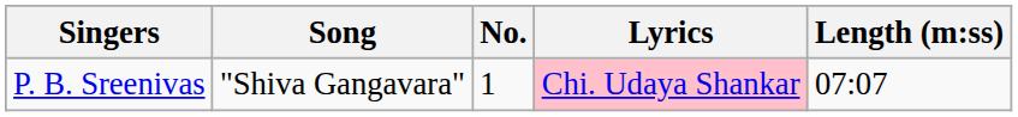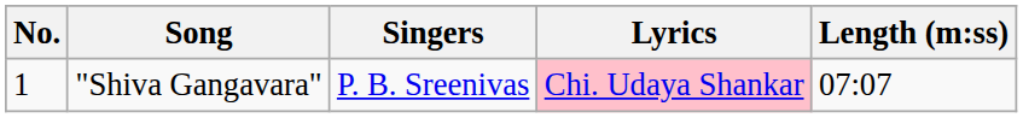 <table class="wikitable" style="font-size:95%;">
 <tr>
+<th>No.</th>
+<th>Song</th>
 <th>Singers</th>
-<th>Song</th>
-<th>No.</th>
 <th>Lyrics</th>
 <th>Length (m:ss)</th>
 </tr>
 <tr>
+<td>1</td>
+<td>"Shiva Gangavara"</td>
 <td><a href='#'>P. B. Sreenivas</a></td>
-<td>"Shiva Gangavara"</td>
-<td>1</td>
 <td style="background: pink;"><a href='#'>Chi. Udaya Shankar</a></td>
 <td>07:07</td>
 </tr>
 </table>
